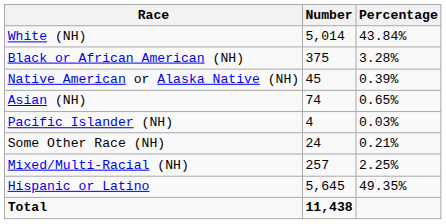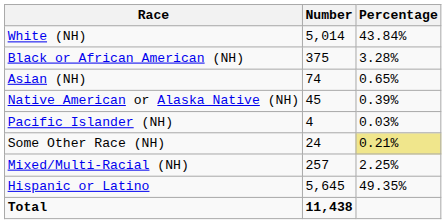 <table class="wikitable">
 <tr>
 <th>Race</th>
 <th>Number</th>
 <th>Percentage</th>
 </tr>
 <tr>
 <td><a href='#'>White</a> (NH)</td>
 <td>5,014</td>
 <td>43.84%</td>
 </tr>
 <tr>
 <td><a href='#'>Black or African American</a> (NH)</td>
 <td>375</td>
 <td>3.28%</td>
 </tr>
 <tr>
+<td><a href='#'>Asian</a> (NH)</td>
+<td>74</td>
+<td>0.65%</td>
+</tr>
+<tr>
 <td><a href='#'>Native American</a> or <a href='#'>Alaska Native</a> (NH)</td>
 <td>45</td>
 <td>0.39%</td>
-</tr>
-<tr>
-<td><a href='#'>Asian</a> (NH)</td>
-<td>74</td>
-<td>0.65%</td>
 </tr>
 <tr>
 <td><a href='#'>Pacific Islander</a> (NH)</td>
 <td>4</td>
 <td>0.03%</td>
 </tr>
 <tr>
 <td>Some Other Race (NH)</td>
 <td>24</td>
-<td>0.21%</td>
+<td style="background: khaki;">0.21%</td>
 </tr>
 <tr>
 <td><a href='#'>Mixed/Multi-Racial</a> (NH)</td>
 <td>257</td>
 <td>2.25%</td>
 </tr>
 <tr>
 <td><a href='#'>Hispanic or Latino</a></td>
 <td>5,645</td>
 <td>49.35%</td>
 </tr>
 <tr>
 <td><strong>Total</strong></td>
 <td><strong>11,438</strong></td>
 <td></td>
 </tr>
 </table>
